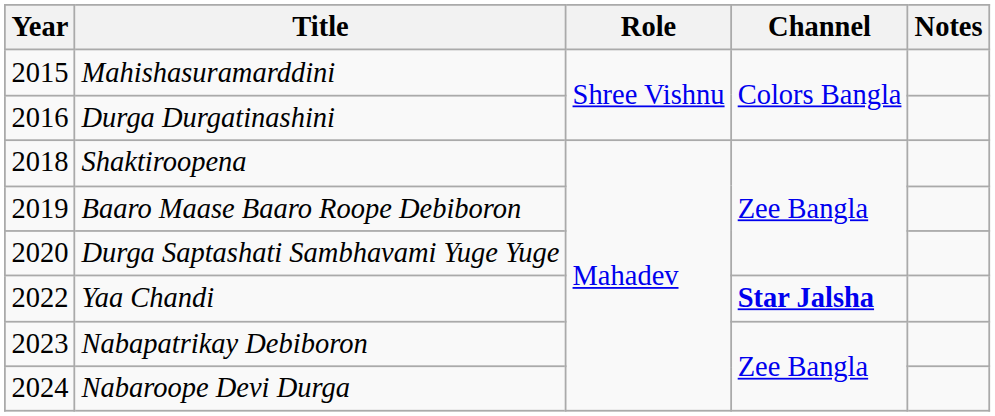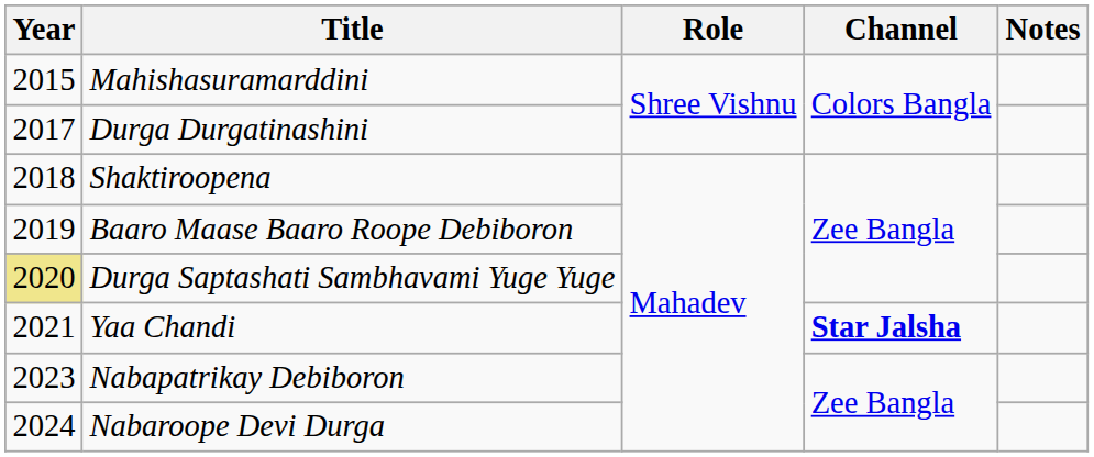 <table class="wikitable">
 <tr>
 <th>Year</th>
 <th>Title</th>
 <th>Role</th>
 <th>Channel</th>
 <th>Notes</th>
 </tr>
 <tr>
 <td>2015</td>
 <td><em>Mahishasuramarddini</em></td>
 <td rowspan="2"><a href='#'>Shree Vishnu</a></td>
 <td rowspan="2"><a href='#'>Colors Bangla</a></td>
 <td></td>
 </tr>
 <tr>
-<td>2016</td>
+<td>2017</td>
 <td><em>Durga Durgatinashini</em></td>
 <td></td>
 </tr>
 <tr>
 <td>2018</td>
 <td><em>Shaktiroopena</em></td>
 <td rowspan="6"><a href='#'>Mahadev</a></td>
 <td rowspan="3"><a href='#'>Zee Bangla</a></td>
 <td></td>
 </tr>
 <tr>
 <td>2019</td>
 <td><em>Baaro Maase Baaro Roope Debiboron</em></td>
 <td></td>
 </tr>
 <tr>
-<td>2020</td>
+<td style="background: khaki;">2020</td>
 <td><em>Durga Saptashati Sambhavami Yuge Yuge</em></td>
 <td></td>
 </tr>
 <tr>
-<td>2022</td>
+<td>2021</td>
 <td><em>Yaa Chandi</em></td>
 <td><strong><a href='#'>Star Jalsha</a></strong></td>
 <td></td>
 </tr>
 <tr>
 <td>2023</td>
 <td><em>Nabapatrikay Debiboron</em></td>
 <td rowspan="2"><a href='#'>Zee Bangla</a></td>
 <td></td>
 </tr>
 <tr>
 <td>2024</td>
 <td><em>Nabaroope Devi Durga</em></td>
 <td></td>
 </tr>
 </table>
